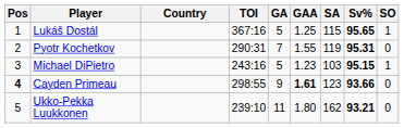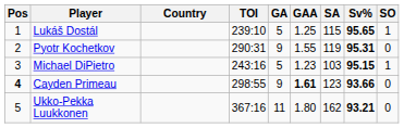 <table class="wikitable sortable" style="text-align: center;">
 <tr>
 <th width=30>Pos</th>
 <th width=150>Player</th>
 <th width=120>Country</th>
 <th width=20>TOI</th>
 <th width=20>GA</th>
 <th width=20>GAA</th>
 <th width=20>SA</th>
 <th width=20>Sv%</th>
 <th width=20>SO</th>
 </tr>
 <tr>
 <td>1</td>
 <td align=left><a href='#'>Lukáš Dostál</a></td>
 <td align=left></td>
-<td>367:16</td>
+<td>239:10</td>
 <td>5</td>
 <td>1.25</td>
 <td>115</td>
 <td><strong>95.65</strong></td>
 <td>1</td>
 </tr>
 <tr>
 <td>2</td>
 <td align=left><a href='#'>Pyotr Kochetkov</a></td>
 <td align=left></td>
 <td>290:31</td>
-<td>7</td>
+<td>9</td>
 <td>1.55</td>
 <td>119</td>
 <td><strong>95.31</strong></td>
 <td>0</td>
 </tr>
 <tr>
 <td>3</td>
 <td align=left><a href='#'>Michael DiPietro</a></td>
 <td align=left></td>
 <td>243:16</td>
 <td>5</td>
 <td>1.23</td>
 <td>103</td>
 <td><strong>95.15</strong></td>
 <td>1</td>
 </tr>
 <tr>
 <td><strong>4</strong></td>
 <td align=left><a href='#'>Cayden Primeau</a></td>
 <td align=left></td>
 <td>298:55</td>
 <td>9</td>
 <td><strong>1.61</strong></td>
 <td>123</td>
 <td><strong>93.66</strong></td>
 <td>0</td>
 </tr>
 <tr>
 <td>5</td>
 <td align=left><a href='#'>Ukko-Pekka Luukkonen</a></td>
 <td align=left></td>
-<td>239:10</td>
+<td>367:16</td>
 <td>11</td>
 <td>1.80</td>
 <td>162</td>
 <td><strong>93.21</strong></td>
 <td>0</td>
 </tr>
 </table>
